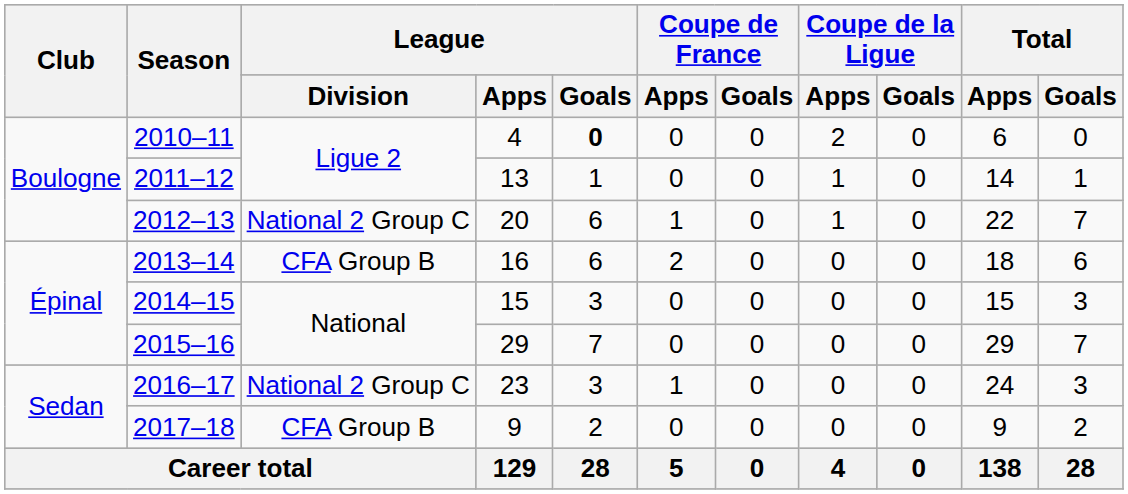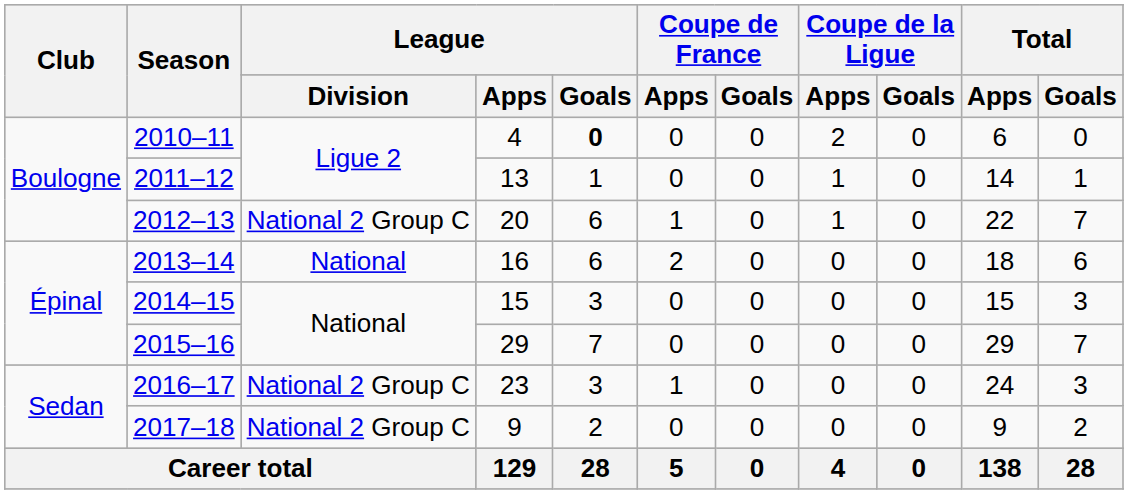 <table class="wikitable" style="text-align:center">
 <tr>
 <th rowspan="2">Club</th>
 <th rowspan="2">Season</th>
 <th colspan="3">League</th>
 <th colspan="2"><a href='#'>Coupe de France</a></th>
 <th colspan="2"><a href='#'>Coupe de la Ligue</a></th>
 <th colspan="2">Total</th>
 </tr>
 <tr>
 <th>Division</th>
 <th width="40">Apps</th>
 <th width="40">Goals</th>
 <th width="40">Apps</th>
 <th width="40">Goals</th>
 <th width="40">Apps</th>
 <th width="40">Goals</th>
 <th width="40">Apps</th>
 <th width="40">Goals</th>
 </tr>
 <tr>
 <td rowspan="3"><a href='#'>Boulogne</a></td>
 <td><a href='#'>2010–11</a></td>
 <td rowspan="2"><a href='#'>Ligue 2</a></td>
 <td>4</td>
 <td><strong>0</strong></td>
 <td>0</td>
 <td>0</td>
 <td>2</td>
 <td>0</td>
 <td>6</td>
 <td>0</td>
 </tr>
 <tr>
 <td><a href='#'>2011–12</a></td>
 <td>13</td>
 <td>1</td>
 <td>0</td>
 <td>0</td>
 <td>1</td>
 <td>0</td>
 <td>14</td>
 <td>1</td>
 </tr>
 <tr>
 <td><a href='#'>2012–13</a></td>
 <td><a href='#'>National 2</a> Group C</td>
 <td>20</td>
 <td>6</td>
 <td>1</td>
 <td>0</td>
 <td>1</td>
 <td>0</td>
 <td>22</td>
 <td>7</td>
 </tr>
 <tr>
 <td rowspan="3"><a href='#'>Épinal</a></td>
 <td><a href='#'>2013–14</a></td>
-<td><a href='#'>CFA</a> Group B</td>
+<td><a href='#'>National</a></td>
 <td>16</td>
 <td>6</td>
 <td>2</td>
 <td>0</td>
 <td>0</td>
 <td>0</td>
 <td>18</td>
 <td>6</td>
 </tr>
 <tr>
 <td><a href='#'>2014–15</a></td>
 <td rowspan="2">National</td>
 <td>15</td>
 <td>3</td>
 <td>0</td>
 <td>0</td>
 <td>0</td>
 <td>0</td>
 <td>15</td>
 <td>3</td>
 </tr>
 <tr>
 <td><a href='#'>2015–16</a></td>
 <td>29</td>
 <td>7</td>
 <td>0</td>
 <td>0</td>
 <td>0</td>
 <td>0</td>
 <td>29</td>
 <td>7</td>
 </tr>
 <tr>
 <td rowspan="2"><a href='#'>Sedan</a></td>
 <td><a href='#'>2016–17</a></td>
 <td><a href='#'>National 2</a> Group C</td>
 <td>23</td>
 <td>3</td>
 <td>1</td>
 <td>0</td>
 <td>0</td>
 <td>0</td>
 <td>24</td>
 <td>3</td>
 </tr>
 <tr>
 <td><a href='#'>2017–18</a></td>
-<td><a href='#'>CFA</a> Group B</td>
+<td><a href='#'>National 2</a> Group C</td>
 <td>9</td>
 <td>2</td>
 <td>0</td>
 <td>0</td>
 <td>0</td>
 <td>0</td>
 <td>9</td>
 <td>2</td>
 </tr>
 <tr>
 <th colspan="3">Career total</th>
 <th>129</th>
 <th>28</th>
 <th>5</th>
 <th>0</th>
 <th>4</th>
 <th>0</th>
 <th>138</th>
 <th>28</th>
 </tr>
 </table>
